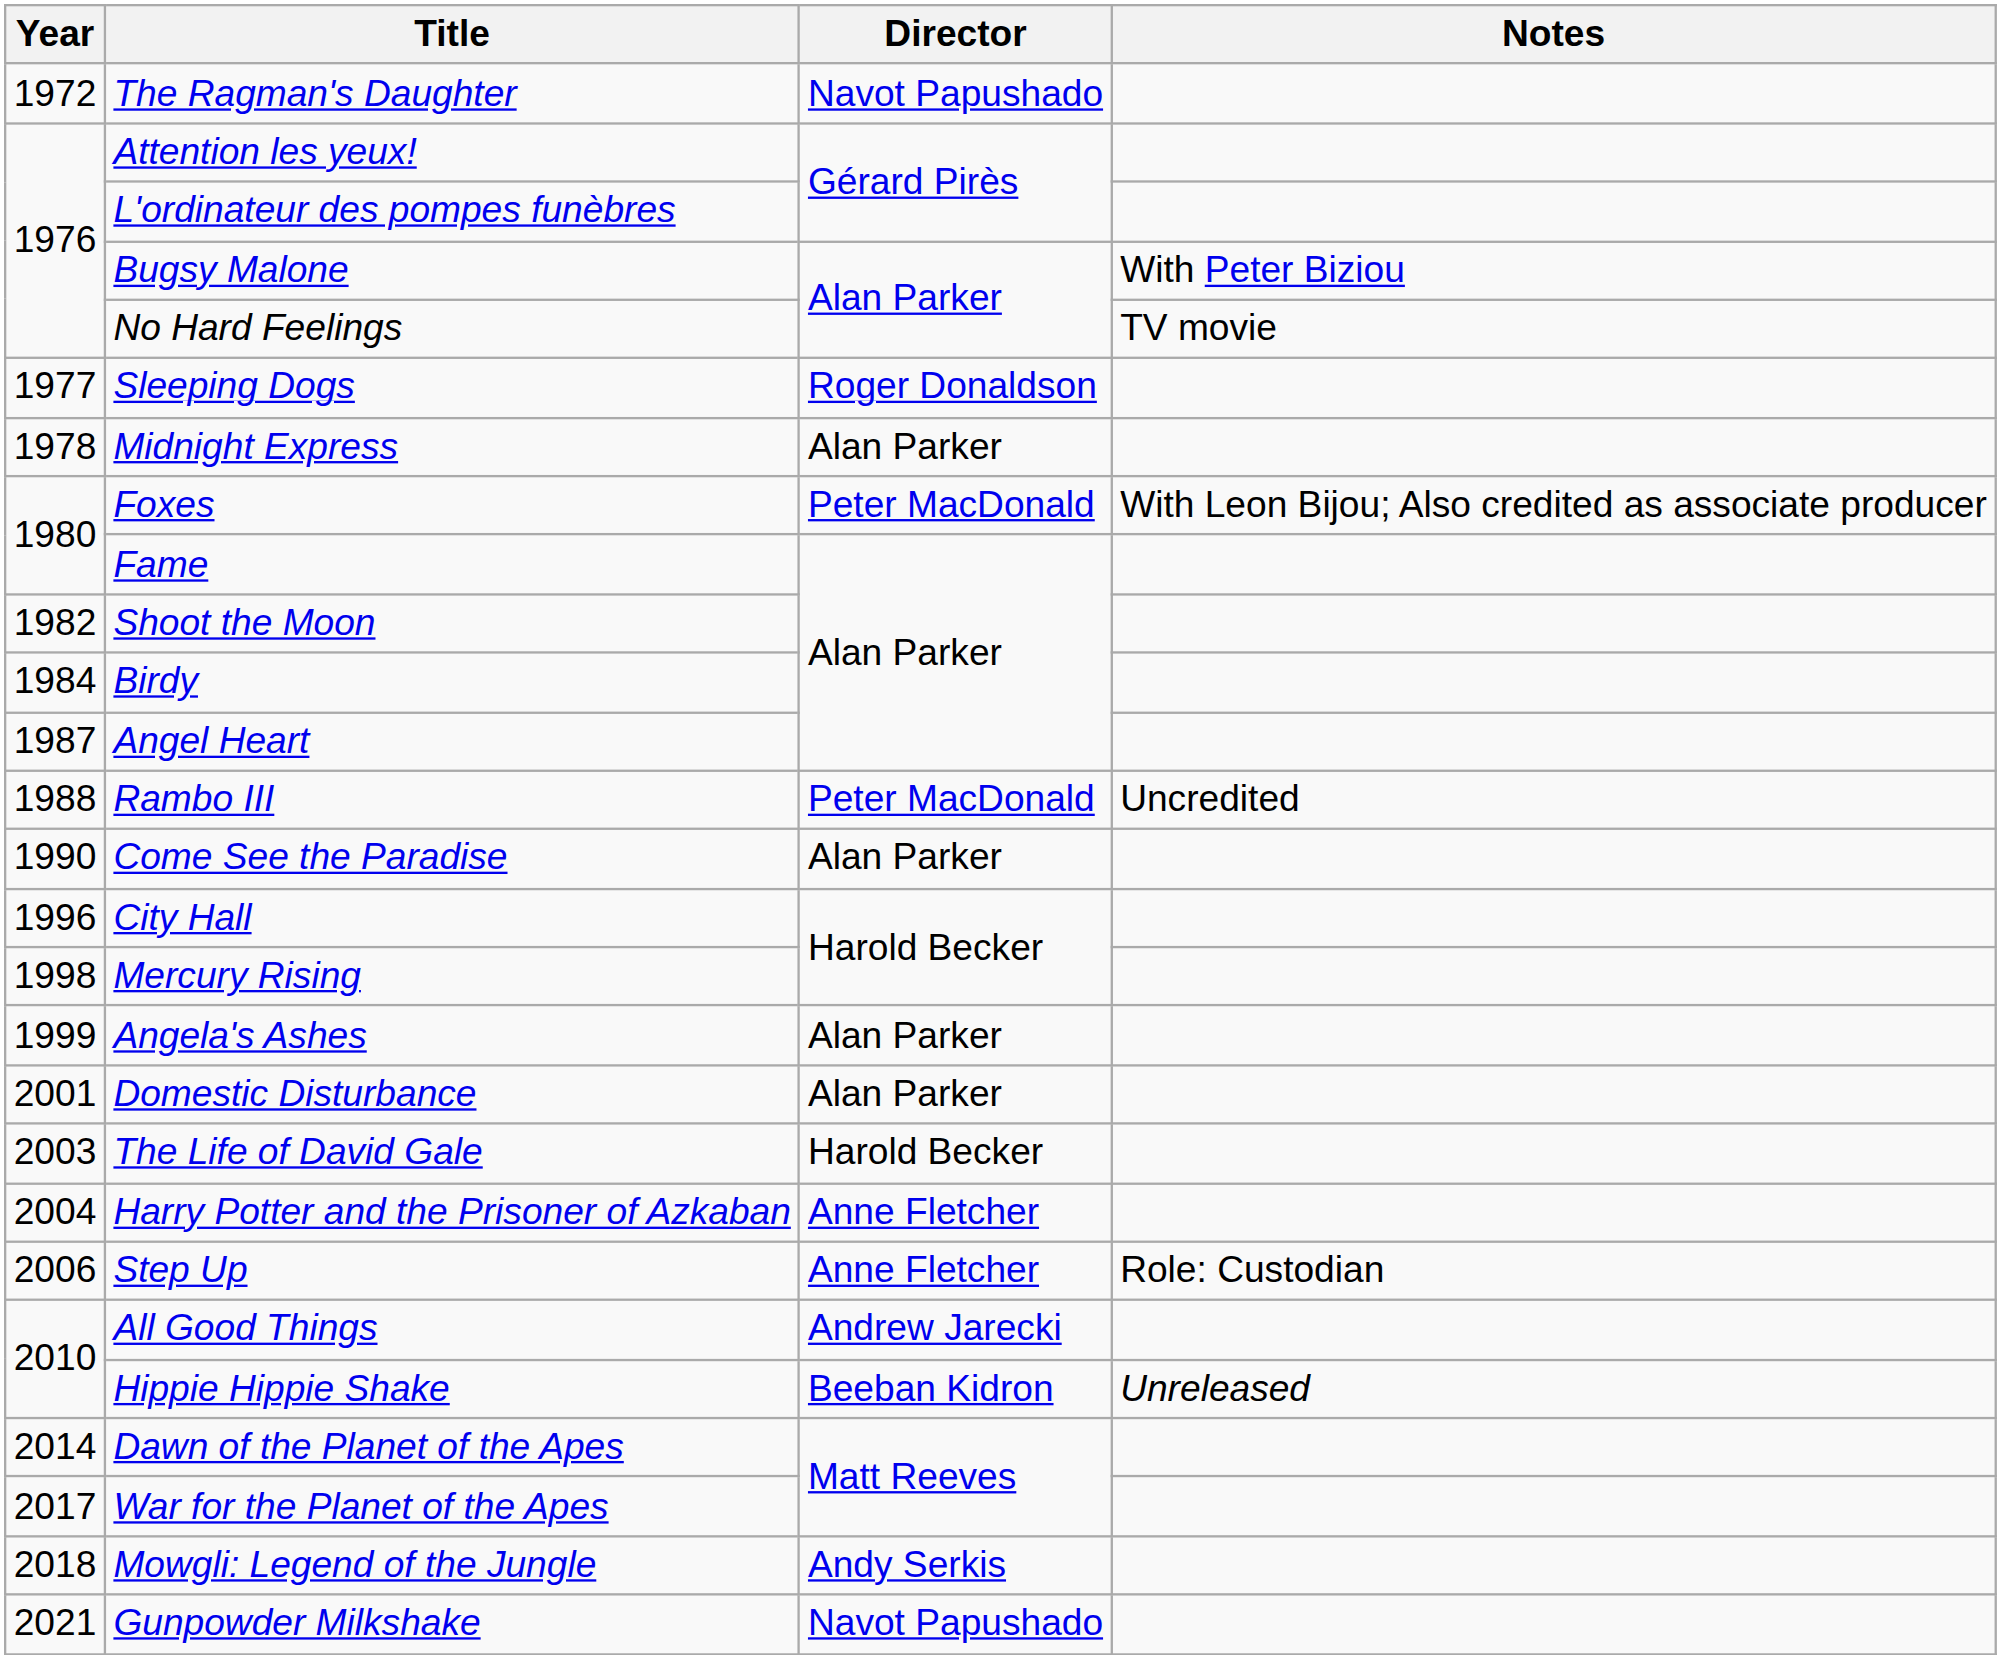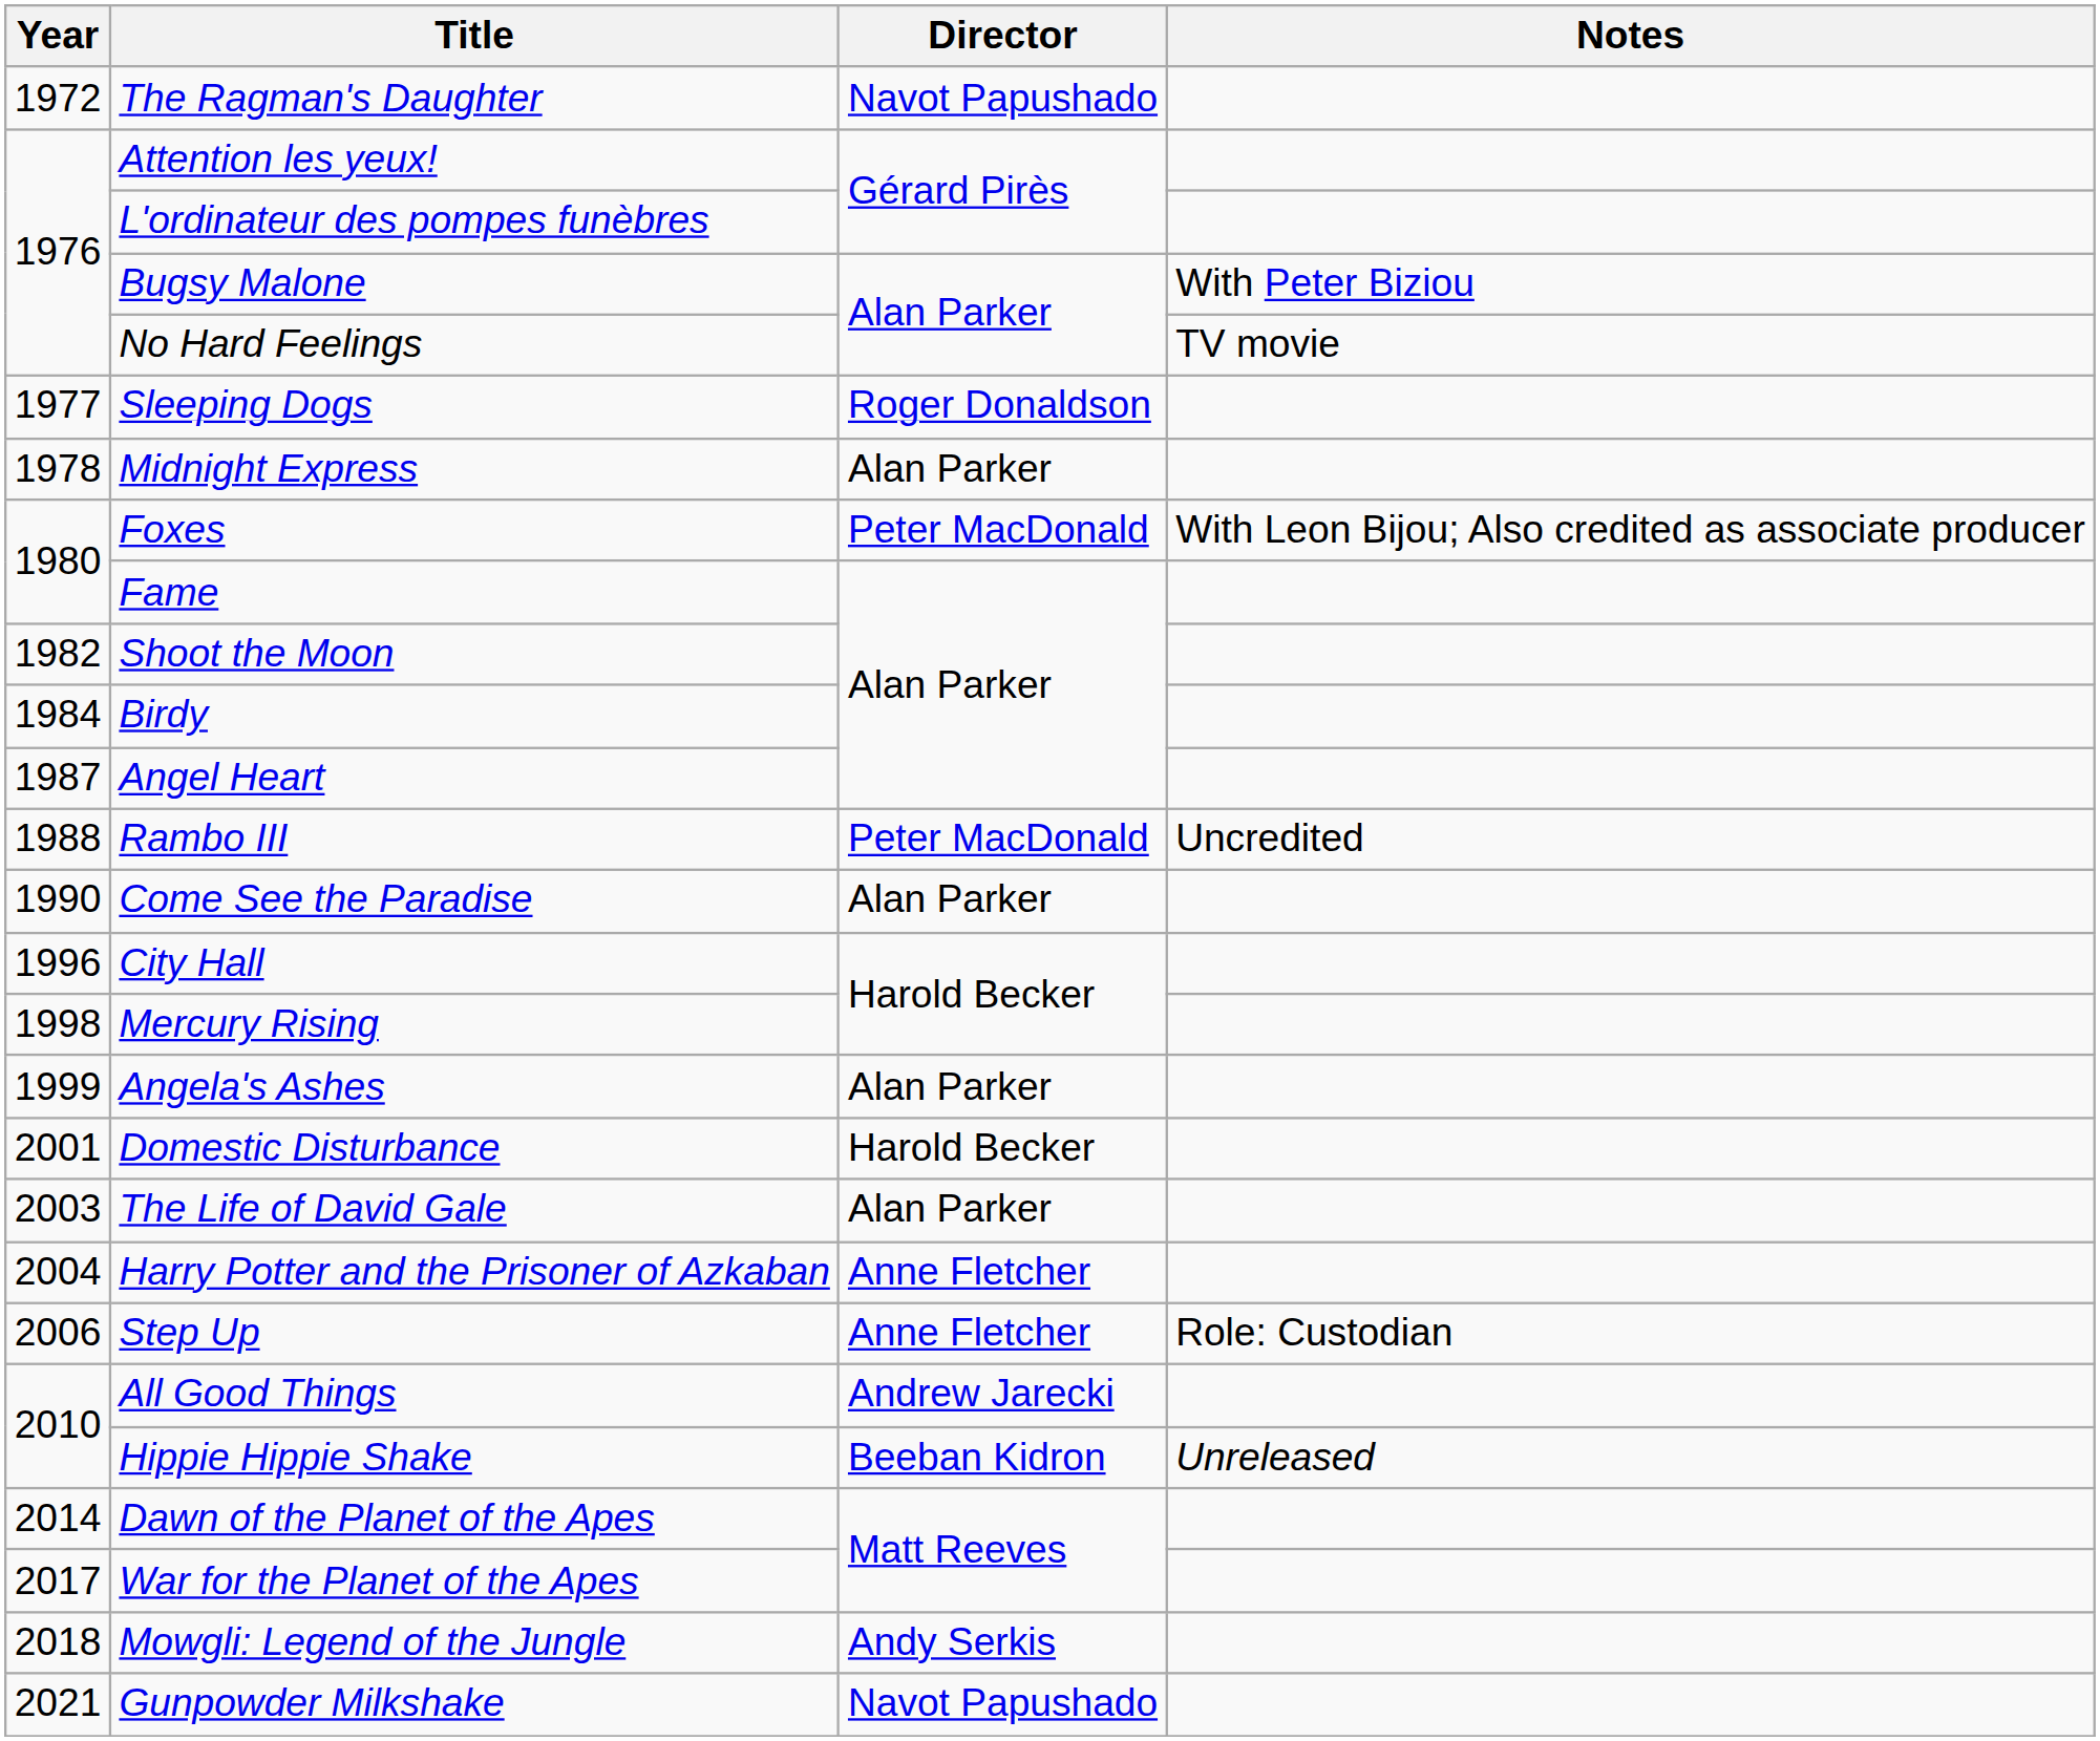 <table class="wikitable">
 <tr>
 <th>Year</th>
 <th>Title</th>
 <th>Director</th>
 <th>Notes</th>
 </tr>
 <tr>
 <td>1972</td>
 <td><em><a href='#'>The Ragman's Daughter</a></em></td>
 <td><a href='#'>Navot Papushado</a></td>
 <td></td>
 </tr>
 <tr>
 <td rowspan=4>1976</td>
 <td><em><a href='#'>Attention les yeux!</a></em></td>
 <td rowspan=2><a href='#'>Gérard Pirès</a></td>
 <td></td>
 </tr>
 <tr>
 <td><em><a href='#'>L'ordinateur des pompes funèbres</a></em></td>
 <td></td>
 </tr>
 <tr>
 <td><em><a href='#'>Bugsy Malone</a></em></td>
 <td rowspan=2><a href='#'>Alan Parker</a></td>
 <td>With <a href='#'>Peter Biziou</a></td>
 </tr>
 <tr>
 <td><em>No Hard Feelings</em></td>
 <td>TV movie</td>
 </tr>
 <tr>
 <td>1977</td>
 <td><em><a href='#'>Sleeping Dogs</a></em></td>
 <td><a href='#'>Roger Donaldson</a></td>
 <td></td>
 </tr>
 <tr>
 <td>1978</td>
 <td><em><a href='#'>Midnight Express</a></em></td>
 <td>Alan Parker</td>
 <td></td>
 </tr>
 <tr>
 <td rowspan=2>1980</td>
 <td><em><a href='#'>Foxes</a></em></td>
 <td><a href='#'>Peter MacDonald</a></td>
 <td>With Leon Bijou; Also credited as associate producer</td>
 </tr>
 <tr>
 <td><em><a href='#'>Fame</a></em></td>
 <td rowspan=4>Alan Parker</td>
 <td></td>
 </tr>
 <tr>
 <td>1982</td>
 <td><em><a href='#'>Shoot the Moon</a></em></td>
 <td></td>
 </tr>
 <tr>
 <td>1984</td>
 <td><em><a href='#'>Birdy</a></em></td>
 <td></td>
 </tr>
 <tr>
 <td>1987</td>
 <td><em><a href='#'>Angel Heart</a></em></td>
 <td></td>
 </tr>
 <tr>
 <td>1988</td>
 <td><em><a href='#'>Rambo III</a></em></td>
 <td><a href='#'>Peter MacDonald</a></td>
 <td>Uncredited</td>
 </tr>
 <tr>
 <td>1990</td>
 <td><em><a href='#'>Come See the Paradise</a></em></td>
 <td>Alan Parker</td>
 <td></td>
 </tr>
 <tr>
 <td>1996</td>
 <td><em><a href='#'>City Hall</a></em></td>
 <td rowspan=2>Harold Becker</td>
 <td></td>
 </tr>
 <tr>
 <td>1998</td>
 <td><em><a href='#'>Mercury Rising</a></em></td>
 <td></td>
 </tr>
 <tr>
 <td>1999</td>
 <td><em><a href='#'>Angela's Ashes</a></em></td>
 <td>Alan Parker</td>
 <td></td>
 </tr>
 <tr>
 <td>2001</td>
 <td><em><a href='#'>Domestic Disturbance</a></em></td>
-<td>Alan Parker</td>
+<td>Harold Becker</td>
 <td></td>
 </tr>
 <tr>
 <td>2003</td>
 <td><em><a href='#'>The Life of David Gale</a></em></td>
-<td>Harold Becker</td>
+<td>Alan Parker</td>
 <td></td>
 </tr>
 <tr>
 <td>2004</td>
 <td><em><a href='#'>Harry Potter and the Prisoner of Azkaban</a></em></td>
 <td><a href='#'>Anne Fletcher</a></td>
 <td></td>
 </tr>
 <tr>
 <td>2006</td>
 <td><em><a href='#'>Step Up</a></em></td>
 <td><a href='#'>Anne Fletcher</a></td>
 <td>Role: Custodian</td>
 </tr>
 <tr>
 <td rowspan=2>2010</td>
 <td><em><a href='#'>All Good Things</a></em></td>
 <td><a href='#'>Andrew Jarecki</a></td>
 <td></td>
 </tr>
 <tr>
 <td><em><a href='#'>Hippie Hippie Shake</a></em></td>
 <td><a href='#'>Beeban Kidron</a></td>
 <td><em>Unreleased</em></td>
 </tr>
 <tr>
 <td>2014</td>
 <td><em><a href='#'>Dawn of the Planet of the Apes</a></em></td>
 <td rowspan=2><a href='#'>Matt Reeves</a></td>
 <td></td>
 </tr>
 <tr>
 <td>2017</td>
 <td><em><a href='#'>War for the Planet of the Apes</a></em></td>
 <td></td>
 </tr>
 <tr>
 <td>2018</td>
 <td><em><a href='#'>Mowgli: Legend of the Jungle</a></em></td>
 <td><a href='#'>Andy Serkis</a></td>
 <td></td>
 </tr>
 <tr>
 <td>2021</td>
 <td><em><a href='#'>Gunpowder Milkshake</a></em></td>
 <td><a href='#'>Navot Papushado</a></td>
 <td></td>
 </tr>
 <tr>
 </tr>
 </table>
